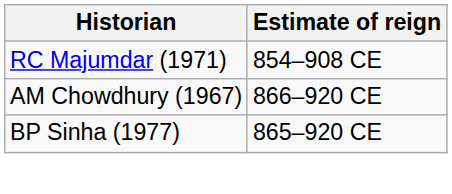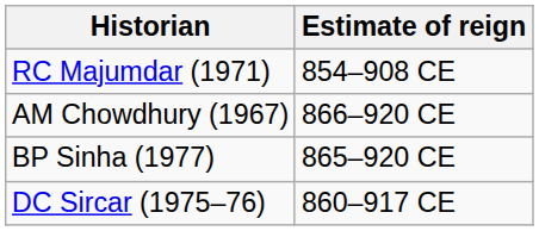 <table class="wikitable">
 <tr>
 <th>Historian</th>
 <th>Estimate of reign</th>
 </tr>
 <tr>
 <td><a href='#'>RC Majumdar</a> (1971)</td>
 <td>854–908 CE</td>
 </tr>
 <tr>
 <td>AM Chowdhury (1967)</td>
 <td>866–920 CE</td>
 </tr>
 <tr>
 <td>BP Sinha (1977)</td>
 <td>865–920 CE</td>
 </tr>
+<tr>
+<td><a href='#'>DC Sircar</a> (1975–76)</td>
+<td>860–917 CE</td>
+</tr>
 </table>
